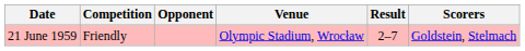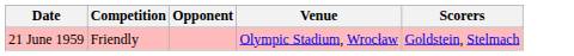 <table class="wikitable">
 <tr>
 <th>Date</th>
 <th>Competition</th>
 <th>Opponent</th>
 <th>Venue</th>
-<th>Result</th>
 <th>Scorers</th>
 </tr>
 <tr bgcolor="#FFBBBB">
 <td>21 June 1959</td>
 <td>Friendly</td>
 <td></td>
 <td><a href='#'>Olympic Stadium</a>, <a href='#'>Wrocław</a></td>
-<td align=center>2–7</td>
 <td><a href='#'>Goldstein</a>, <a href='#'>Stelmach</a></td>
 </tr>
 </table>
